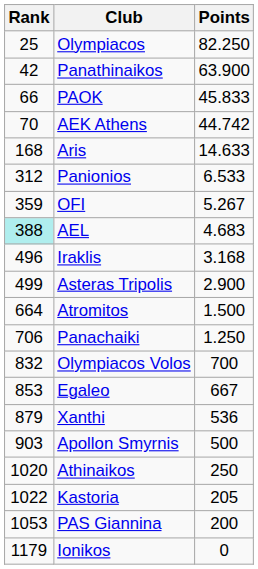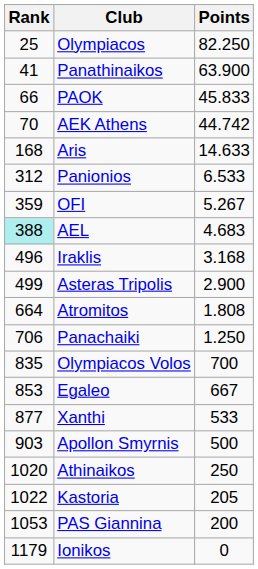 <table class="wikitable" style="text-align:center">
 <tr>
 <th>Rank</th>
 <th>Club</th>
 <th>Points</th>
 </tr>
 <tr>
 <td>25</td>
 <td align="left"><a href='#'>Olympiacos</a></td>
 <td>82.250</td>
 </tr>
 <tr>
-<td>42</td>
+<td>41</td>
 <td align="left"><a href='#'>Panathinaikos</a></td>
 <td>63.900</td>
 </tr>
 <tr>
 <td>66</td>
 <td align="left"><a href='#'>PAOK</a></td>
 <td>45.833</td>
 </tr>
 <tr>
 <td>70</td>
 <td align="left"><a href='#'>AEK Athens</a></td>
 <td>44.742</td>
 </tr>
 <tr>
 <td>168</td>
 <td align="left"><a href='#'>Aris</a></td>
 <td>14.633</td>
 </tr>
 <tr>
 <td>312</td>
 <td align="left"><a href='#'>Panionios</a></td>
 <td>6.533</td>
 </tr>
 <tr>
 <td>359</td>
 <td align="left"><a href='#'>OFI</a></td>
 <td>5.267</td>
 </tr>
 <tr>
 <td style="background: paleturquoise;">388</td>
 <td align="left"><a href='#'>AEL</a></td>
 <td>4.683</td>
 </tr>
 <tr>
 <td>496</td>
 <td align="left"><a href='#'>Iraklis</a></td>
 <td>3.168</td>
 </tr>
 <tr>
 <td>499</td>
 <td align="left"><a href='#'>Asteras Tripolis</a></td>
 <td>2.900</td>
 </tr>
 <tr>
 <td>664</td>
 <td align="left"><a href='#'>Atromitos</a></td>
-<td>1.500</td>
+<td>1.808</td>
 </tr>
 <tr>
 <td>706</td>
 <td align="left"><a href='#'>Panachaiki</a></td>
 <td>1.250</td>
 </tr>
 <tr>
-<td>832</td>
+<td>835</td>
 <td align="left"><a href='#'>Olympiacos Volos</a></td>
 <td>700</td>
 </tr>
 <tr>
 <td>853</td>
 <td align="left"><a href='#'>Egaleo</a></td>
 <td>667</td>
 </tr>
 <tr>
-<td>879</td>
+<td>877</td>
 <td align="left"><a href='#'>Xanthi</a></td>
-<td>536</td>
+<td>533</td>
 </tr>
 <tr>
 <td>903</td>
 <td align="left"><a href='#'>Apollon Smyrnis</a></td>
 <td>500</td>
 </tr>
 <tr>
 <td>1020</td>
 <td align="left"><a href='#'>Athinaikos</a></td>
 <td>250</td>
 </tr>
 <tr>
 <td>1022</td>
 <td align="left"><a href='#'>Kastoria</a></td>
 <td>205</td>
 </tr>
 <tr>
 <td>1053</td>
 <td align="left"><a href='#'>PAS Giannina</a></td>
 <td>200</td>
 </tr>
 <tr>
 <td>1179</td>
 <td align="left"><a href='#'>Ionikos</a></td>
 <td>0</td>
 </tr>
 </table>
